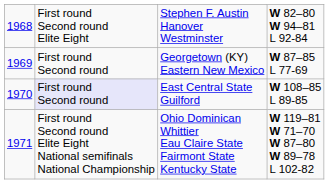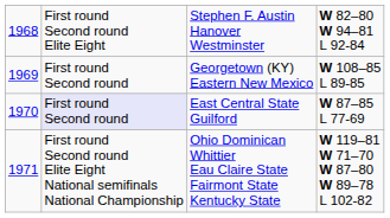 <table class="wikitable">
 <tr>
 <td><a href='#'>1968</a></td>
 <td>First round<br>Second round<br>Elite Eight</td>
 <td><a href='#'>Stephen F. Austin</a><br><a href='#'>Hanover</a><br><a href='#'>Westminster</a></td>
 <td><strong>W</strong> 82–80<br><strong>W</strong> 94–81<br>L 92-84</td>
 </tr>
 <tr>
 <td><a href='#'>1969</a></td>
 <td>First round<br>Second round</td>
 <td><a href='#'>Georgetown</a> (KY)<br><a href='#'>Eastern New Mexico</a></td>
-<td><strong>W</strong> 87–85<br>L 77-69</td>
+<td><strong>W</strong> 108–85<br>L 89-85</td>
 </tr>
 <tr>
 <td><a href='#'>1970</a></td>
 <td style="background: lavender;">First round<br>Second round</td>
 <td><a href='#'>East Central State</a><br><a href='#'>Guilford</a></td>
-<td><strong>W</strong> 108–85<br>L 89-85</td>
+<td><strong>W</strong> 87–85<br>L 77-69</td>
 </tr>
 <tr>
 <td><a href='#'>1971</a></td>
 <td>First round<br>Second round<br>Elite Eight<br>National semifinals<br>National Championship</td>
 <td><a href='#'>Ohio Dominican</a><br><a href='#'>Whittier</a><br><a href='#'>Eau Claire State</a><br><a href='#'>Fairmont State</a><br><a href='#'>Kentucky State</a></td>
 <td><strong>W</strong> 119–81<br><strong>W</strong> 71–70<br><strong>W</strong> 87–80<br><strong>W</strong> 89–78<br>L 102-82</td>
 </tr>
 </table>
